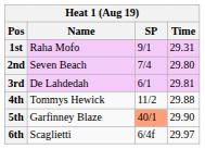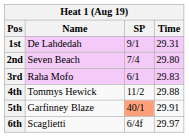 <table class="wikitable">
 <tr>
 <th colspan="6">Heat 1 (Aug 19)</th>
 </tr>
 <tr>
 <th width=20>Pos</th>
 <th width=150>Name</th>
 <th width=40>SP</th>
 <th width=40>Time</th>
 </tr>
 <tr style="background: #f4caf9;">
 <th>1st</th>
-<td>Raha Mofo</td>
+<td>De Lahdedah</td>
 <td>9/1</td>
 <td>29.31</td>
 </tr>
 <tr style="background: #f4caf9;">
 <th>2nd</th>
 <td>Seven Beach</td>
 <td>7/4</td>
 <td>29.80</td>
 </tr>
 <tr style="background: #f4caf9;">
 <th>3rd</th>
-<td>De Lahdedah</td>
+<td>Raha Mofo</td>
 <td>6/1</td>
-<td>29.81</td>
+<td>29.83</td>
 </tr>
 <tr>
 <th>4th</th>
 <td>Tommys Hewick</td>
 <td>11/2</td>
 <td>29.88</td>
 </tr>
 <tr>
 <th>5th</th>
 <td>Garfinney Blaze</td>
 <td style="background: lightsalmon;">40/1</td>
-<td>29.90</td>
+<td>29.91</td>
 </tr>
 <tr>
 <th>6th</th>
 <td>Scaglietti</td>
 <td>6/4f</td>
 <td>29.97</td>
 </tr>
 </table>
